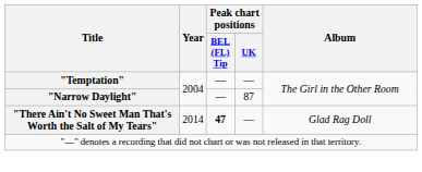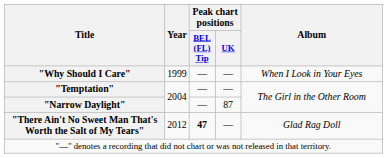 <table class="wikitable plainrowheaders" style="text-align:center;">
 <tr>
 <th scope="col" rowspan="2" style="width:16em;">Title</th>
 <th scope="col" rowspan="2" style="width:1em;">Year</th>
 <th scope="col" colspan="2">Peak chart positions</th>
 <th scope="col" rowspan="2" style="width:14em;">Album</th>
 </tr>
 <tr>
 <th scope="col" style="width:2.5em;font-size:90%;"><a href='#'>BEL<br>(FL)<br>Tip</a><br></th>
 <th scope="col" style="width:2.5em;font-size:90%;"><a href='#'>UK</a><br></th>
+</tr>
+<tr>
+<th scope="row">"Why Should I Care"</th>
+<td>1999</td>
+<td>—</td>
+<td>—</td>
+<td><em>When I Look in Your Eyes</em></td>
 </tr>
 <tr>
 <th scope="row">"Temptation"</th>
 <td rowspan="2">2004</td>
 <td>—</td>
 <td>—</td>
 <td rowspan="2"><em>The Girl in the Other Room</em></td>
 </tr>
 <tr>
 <th scope="row">"Narrow Daylight"</th>
 <td>—</td>
 <td>87</td>
 </tr>
 <tr>
 <th scope="row">"There Ain't No Sweet Man That's<br>Worth the Salt of My Tears"</th>
-<td>2014</td>
+<td>2012</td>
 <td><strong>47</strong></td>
 <td>—</td>
 <td><em>Glad Rag Doll</em></td>
 </tr>
 <tr>
 <td colspan="5" style="font-size:90%">"—" denotes a recording that did not chart or was not released in that territory.</td>
 </tr>
 </table>
